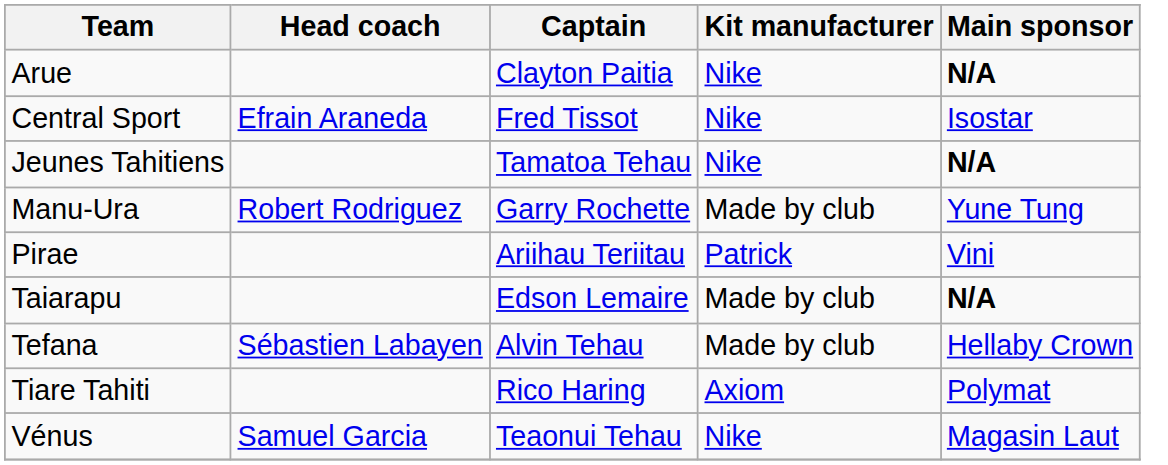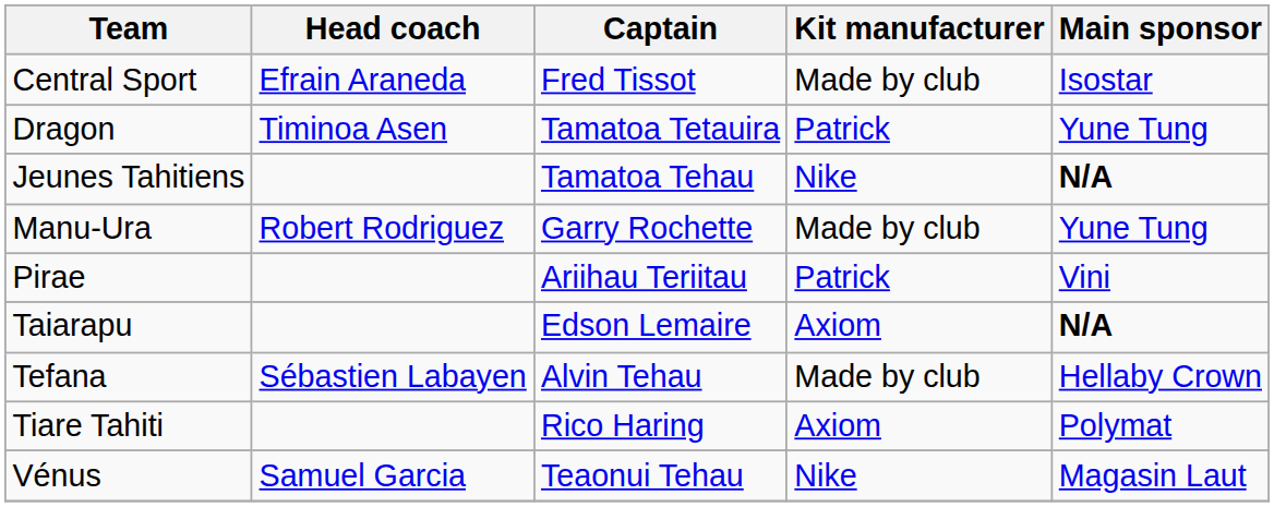 <table class="wikitable sortable" style="text-align: left;">
 <tr>
 <th>Team</th>
 <th>Head coach</th>
 <th>Captain</th>
 <th>Kit manufacturer</th>
 <th>Main sponsor</th>
 </tr>
 <tr>
-<td>Arue</td>
-<td></td>
-<td> <a href='#'>Clayton Paitia</a></td>
-<td><a href='#'>Nike</a></td>
-<td><strong>N/A</strong></td>
-</tr>
-<tr>
 <td>Central Sport</td>
 <td> <a href='#'>Efrain Araneda</a></td>
 <td> <a href='#'>Fred Tissot</a></td>
-<td><a href='#'>Nike</a></td>
+<td>Made by club</td>
 <td><a href='#'>Isostar</a></td>
+</tr>
+<tr>
+<td>Dragon</td>
+<td> <a href='#'>Timinoa Asen</a></td>
+<td> <a href='#'>Tamatoa Tetauira</a></td>
+<td><a href='#'>Patrick</a></td>
+<td><a href='#'>Yune Tung</a></td>
 </tr>
 <tr>
 <td>Jeunes Tahitiens</td>
 <td></td>
 <td> <a href='#'>Tamatoa Tehau</a></td>
 <td><a href='#'>Nike</a></td>
 <td><strong>N/A</strong></td>
 </tr>
 <tr>
 <td>Manu-Ura</td>
 <td> <a href='#'>Robert Rodriguez</a></td>
 <td> <a href='#'>Garry Rochette</a></td>
 <td>Made by club</td>
 <td><a href='#'>Yune Tung</a></td>
 </tr>
 <tr>
 <td>Pirae</td>
 <td></td>
 <td> <a href='#'>Ariihau Teriitau</a></td>
 <td><a href='#'>Patrick</a></td>
 <td><a href='#'>Vini</a></td>
 </tr>
 <tr>
 <td>Taiarapu</td>
 <td></td>
 <td> <a href='#'>Edson Lemaire</a></td>
-<td>Made by club</td>
+<td><a href='#'>Axiom</a></td>
 <td><strong>N/A</strong></td>
 </tr>
 <tr>
 <td>Tefana</td>
 <td> <a href='#'>Sébastien Labayen</a></td>
 <td> <a href='#'>Alvin Tehau</a></td>
 <td>Made by club</td>
 <td><a href='#'>Hellaby Crown</a></td>
 </tr>
 <tr>
 <td>Tiare Tahiti</td>
 <td></td>
 <td> <a href='#'>Rico Haring</a></td>
 <td><a href='#'>Axiom</a></td>
 <td><a href='#'>Polymat</a></td>
 </tr>
 <tr>
 <td>Vénus</td>
 <td> <a href='#'>Samuel Garcia</a></td>
 <td> <a href='#'>Teaonui Tehau</a></td>
 <td><a href='#'>Nike</a></td>
 <td><a href='#'>Magasin Laut</a></td>
 </tr>
 <tr>
 </tr>
 </table>
